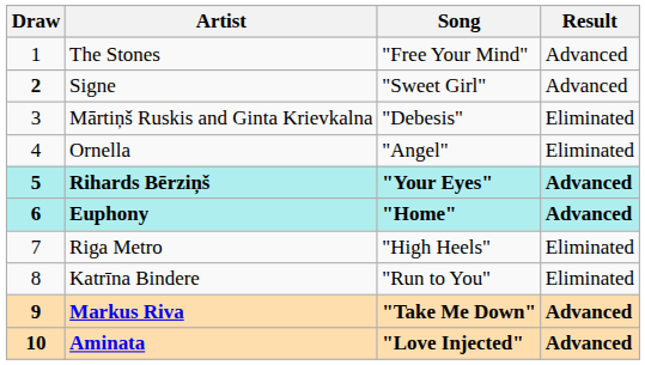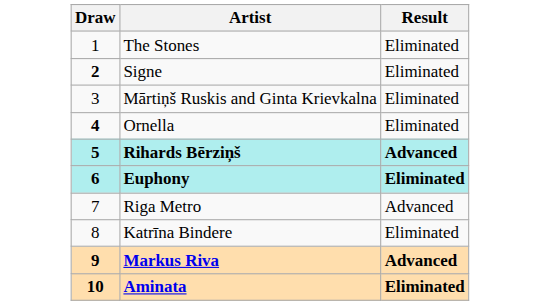 <table class="sortable wikitable" style="margin: 1em auto 1em auto; text-align:center">
 <tr>
 <th>Draw</th>
 <th>Artist</th>
-<th>Song</th>
 <th>Result</th>
 </tr>
 <tr>
 <td>1</td>
 <td align="left" data-sort-value="Stones, The">The Stones</td>
-<td align="left">"Free Your Mind"</td>
-<td align="left">Advanced</td>
+<td align="left">Eliminated</td>
 </tr>
 <tr>
 <td><strong>2</strong></td>
 <td align="left">Signe</td>
-<td align="left">"Sweet Girl"</td>
-<td align="left">Advanced</td>
+<td align="left">Eliminated</td>
 </tr>
 <tr>
 <td>3</td>
 <td align="left">Mārtiņš Ruskis and Ginta Krievkalna</td>
-<td align="left">"Debesis"</td>
 <td align="left">Eliminated</td>
 </tr>
 <tr>
-<td>4</td>
+<td><strong>4</strong></td>
 <td align="left">Ornella</td>
-<td align="left">"Angel"</td>
 <td align="left">Eliminated</td>
 </tr>
 <tr style="font-weight:bold; background:paleturquoise;">
 <td>5</td>
 <td align="left">Rihards Bērziņš</td>
-<td align="left">"Your Eyes"</td>
 <td align="left">Advanced</td>
 </tr>
 <tr style="font-weight:bold; background:paleturquoise;">
 <td>6</td>
 <td align="left">Euphony</td>
-<td align="left">"Home"</td>
-<td align="left">Advanced</td>
+<td align="left">Eliminated</td>
 </tr>
 <tr>
 <td>7</td>
 <td align="left">Riga Metro</td>
-<td align="left">"High Heels"</td>
-<td align="left">Eliminated</td>
+<td align="left">Advanced</td>
 </tr>
 <tr>
 <td>8</td>
 <td align="left">Katrīna Bindere</td>
-<td align="left">"Run to You"</td>
 <td align="left">Eliminated</td>
 </tr>
 <tr style="font-weight:bold; background:navajowhite;">
 <td>9</td>
 <td align="left"><a href='#'>Markus Riva</a></td>
-<td align="left">"Take Me Down"</td>
 <td align="left">Advanced</td>
 </tr>
 <tr style="font-weight:bold; background:navajowhite;">
 <td>10</td>
 <td align="left"><a href='#'>Aminata</a></td>
-<td align="left">"Love Injected"</td>
-<td align="left">Advanced</td>
+<td align="left">Eliminated</td>
 </tr>
 </table>
